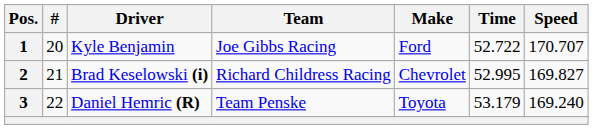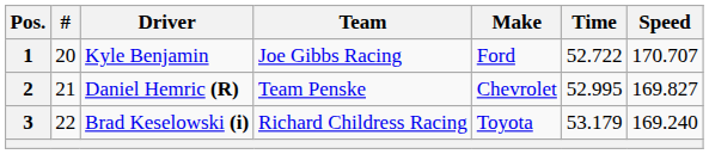 <table class="wikitable" style="font-size:95%">
 <tr>
 <th>Pos.</th>
 <th>#</th>
 <th>Driver</th>
 <th>Team</th>
 <th>Make</th>
 <th>Time</th>
 <th>Speed</th>
 </tr>
 <tr>
 <th>1</th>
 <td>20</td>
 <td><a href='#'>Kyle Benjamin</a></td>
 <td><a href='#'>Joe Gibbs Racing</a></td>
 <td><a href='#'>Ford</a></td>
 <td>52.722</td>
 <td>170.707</td>
 </tr>
 <tr>
 <th>2</th>
 <td>21</td>
-<td><a href='#'>Brad Keselowski</a> <strong>(i)</strong></td>
-<td><a href='#'>Richard Childress Racing</a></td>
+<td><a href='#'>Daniel Hemric</a> <strong>(R)</strong></td>
+<td><a href='#'>Team Penske</a></td>
 <td><a href='#'>Chevrolet</a></td>
 <td>52.995</td>
 <td>169.827</td>
 </tr>
 <tr>
 <th>3</th>
 <td>22</td>
-<td><a href='#'>Daniel Hemric</a> <strong>(R)</strong></td>
-<td><a href='#'>Team Penske</a></td>
+<td><a href='#'>Brad Keselowski</a> <strong>(i)</strong></td>
+<td><a href='#'>Richard Childress Racing</a></td>
 <td><a href='#'>Toyota</a></td>
 <td>53.179</td>
 <td>169.240</td>
 </tr>
 <tr>
 <th colspan="7"></th>
 </tr>
 </table>
